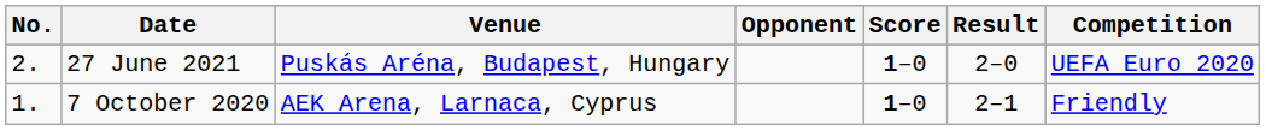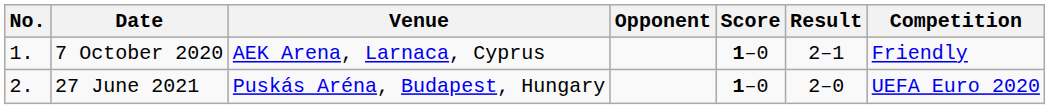 <table class="wikitable">
 <tr>
 <th>No.</th>
 <th>Date</th>
 <th>Venue</th>
 <th>Opponent</th>
 <th>Score</th>
 <th>Result</th>
 <th>Competition</th>
 </tr>
 <tr>
+<td>1.</td>
+<td>7 October 2020</td>
+<td><a href='#'>AEK Arena</a>, <a href='#'>Larnaca</a>, Cyprus</td>
+<td></td>
+<td align=center><strong>1</strong>–0</td>
+<td align=center>2–1</td>
+<td><a href='#'>Friendly</a></td>
+</tr>
+<tr>
 <td>2.</td>
 <td>27 June 2021</td>
 <td><a href='#'>Puskás Aréna</a>, <a href='#'>Budapest</a>, Hungary</td>
 <td></td>
 <td align=center><strong>1</strong>–0</td>
 <td align=center>2–0</td>
 <td><a href='#'>UEFA Euro 2020</a></td>
 </tr>
-<tr>
-<td>1.</td>
-<td>7 October 2020</td>
-<td><a href='#'>AEK Arena</a>, <a href='#'>Larnaca</a>, Cyprus</td>
-<td></td>
-<td align=center><strong>1</strong>–0</td>
-<td align=center>2–1</td>
-<td><a href='#'>Friendly</a></td>
-</tr>
 </table>
